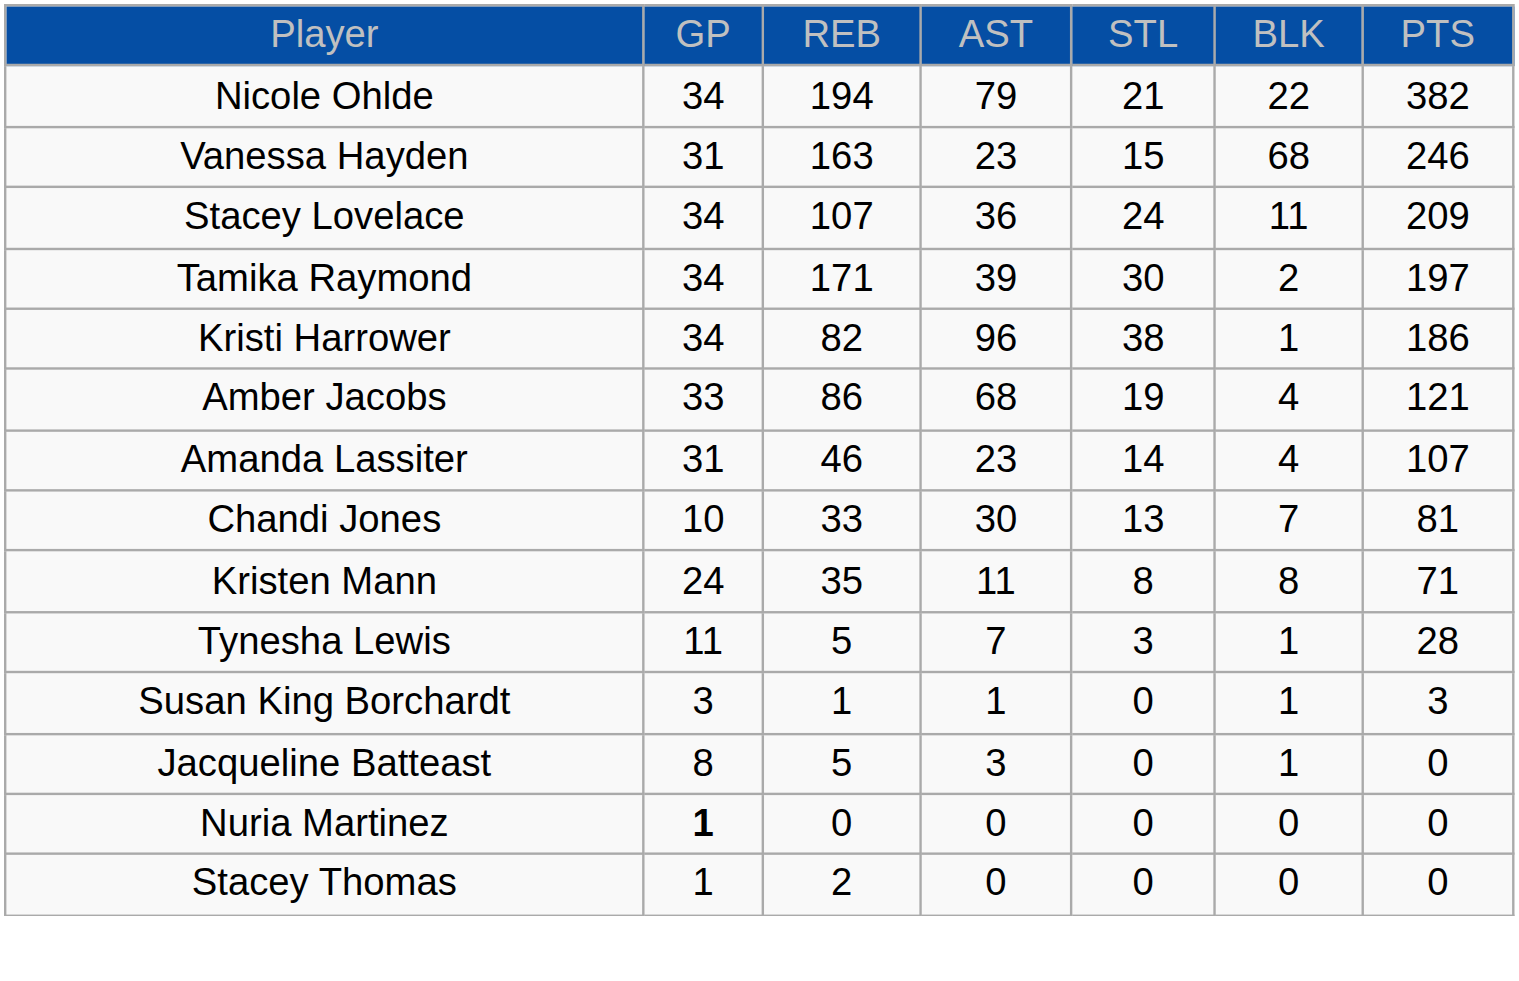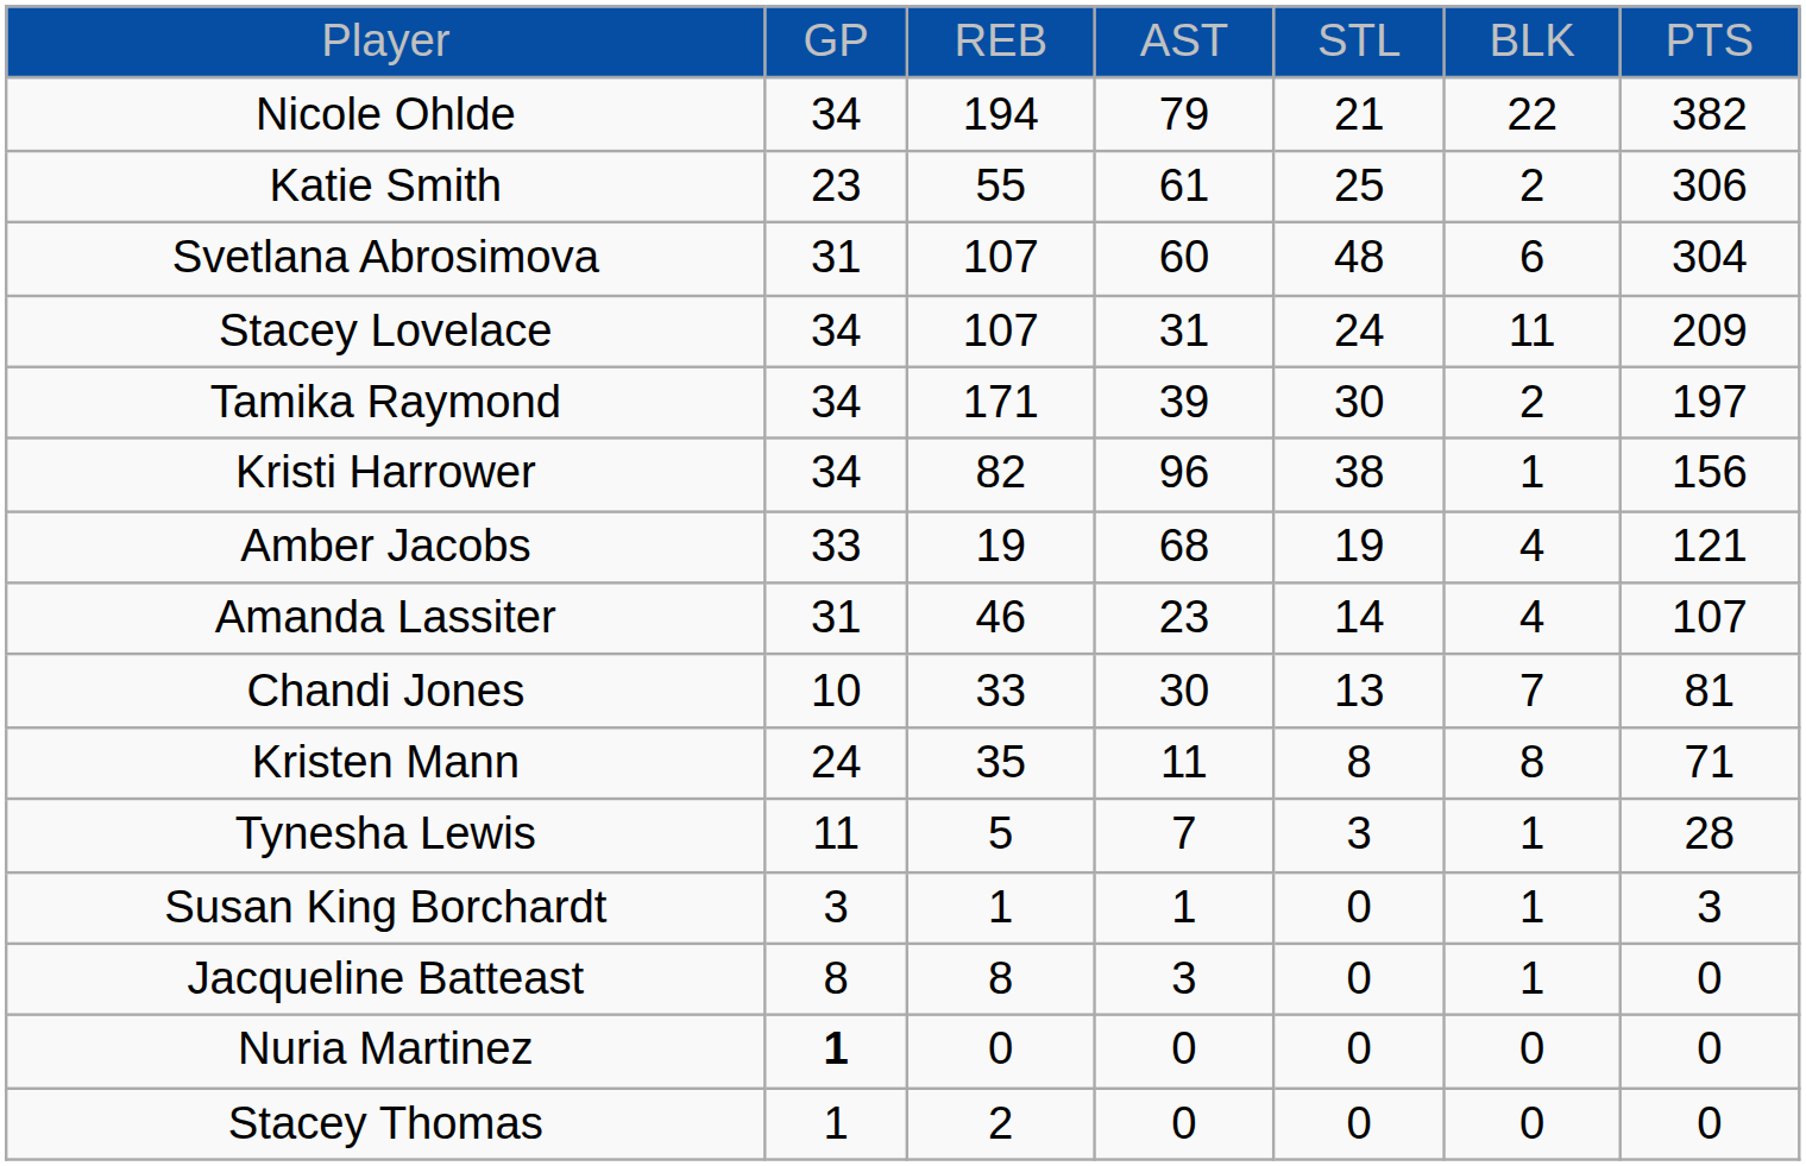 <table class="wikitable" width="50%">
 <tr align="center" style="background:#054EA4; color:silver;">
 <td>Player</td>
 <td>GP</td>
 <td>REB</td>
 <td>AST</td>
 <td>STL</td>
 <td>BLK</td>
 <td>PTS</td>
 </tr>
 <tr align="center">
 <td>Nicole Ohlde</td>
 <td>34</td>
 <td>194</td>
 <td>79</td>
 <td>21</td>
 <td>22</td>
 <td>382</td>
 </tr>
 <tr align="center">
-<td>Vanessa Hayden</td>
+<td>Katie Smith</td>
+<td>23</td>
+<td>55</td>
+<td>61</td>
+<td>25</td>
+<td>2</td>
+<td>306</td>
+</tr>
+<tr align="center">
+<td>Svetlana Abrosimova</td>
 <td>31</td>
-<td>163</td>
-<td>23</td>
-<td>15</td>
-<td>68</td>
-<td>246</td>
+<td>107</td>
+<td>60</td>
+<td>48</td>
+<td>6</td>
+<td>304</td>
 </tr>
 <tr align="center">
 <td>Stacey Lovelace</td>
 <td>34</td>
 <td>107</td>
-<td>36</td>
+<td>31</td>
 <td>24</td>
 <td>11</td>
 <td>209</td>
 </tr>
 <tr align="center">
 <td>Tamika Raymond</td>
 <td>34</td>
 <td>171</td>
 <td>39</td>
 <td>30</td>
 <td>2</td>
 <td>197</td>
 </tr>
 <tr align="center">
 <td>Kristi Harrower</td>
 <td>34</td>
 <td>82</td>
 <td>96</td>
 <td>38</td>
 <td>1</td>
-<td>186</td>
+<td>156</td>
 </tr>
 <tr align="center">
 <td>Amber Jacobs</td>
 <td>33</td>
-<td>86</td>
+<td>19</td>
 <td>68</td>
 <td>19</td>
 <td>4</td>
 <td>121</td>
 </tr>
 <tr align="center">
 <td>Amanda Lassiter</td>
 <td>31</td>
 <td>46</td>
 <td>23</td>
 <td>14</td>
 <td>4</td>
 <td>107</td>
 </tr>
 <tr align="center">
 <td>Chandi Jones</td>
 <td>10</td>
 <td>33</td>
 <td>30</td>
 <td>13</td>
 <td>7</td>
 <td>81</td>
 </tr>
 <tr align="center">
 <td>Kristen Mann</td>
 <td>24</td>
 <td>35</td>
 <td>11</td>
 <td>8</td>
 <td>8</td>
 <td>71</td>
 </tr>
 <tr align="center">
 <td>Tynesha Lewis</td>
 <td>11</td>
 <td>5</td>
 <td>7</td>
 <td>3</td>
 <td>1</td>
 <td>28</td>
 </tr>
 <tr align="center">
 <td>Susan King Borchardt</td>
 <td>3</td>
 <td>1</td>
 <td>1</td>
 <td>0</td>
 <td>1</td>
 <td>3</td>
 </tr>
 <tr align="center">
 <td>Jacqueline Batteast</td>
 <td>8</td>
-<td>5</td>
+<td>8</td>
 <td>3</td>
 <td>0</td>
 <td>1</td>
 <td>0</td>
 </tr>
 <tr align="center">
 <td>Nuria Martinez</td>
 <td><strong>1</strong></td>
 <td>0</td>
 <td>0</td>
 <td>0</td>
 <td>0</td>
 <td>0</td>
 </tr>
 <tr align="center">
 <td>Stacey Thomas</td>
 <td>1</td>
 <td>2</td>
 <td>0</td>
 <td>0</td>
 <td>0</td>
 <td>0</td>
 </tr>
 </table>
